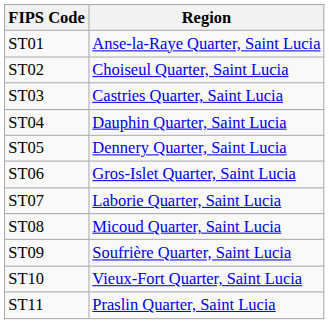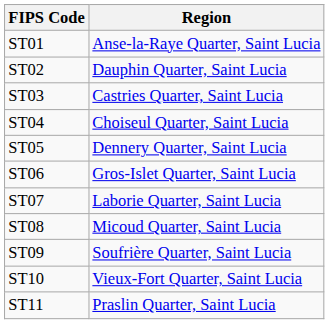 <table class="wikitable">
 <tr>
 <th>FIPS Code</th>
 <th>Region</th>
 </tr>
 <tr>
 <td>ST01</td>
 <td><a href='#'>Anse-la-Raye Quarter, Saint Lucia</a></td>
 </tr>
 <tr>
 <td>ST02</td>
-<td><a href='#'>Choiseul Quarter, Saint Lucia</a></td>
+<td><a href='#'>Dauphin Quarter, Saint Lucia</a></td>
 </tr>
 <tr>
 <td>ST03</td>
 <td><a href='#'>Castries Quarter, Saint Lucia</a></td>
 </tr>
 <tr>
 <td>ST04</td>
-<td><a href='#'>Dauphin Quarter, Saint Lucia</a></td>
+<td><a href='#'>Choiseul Quarter, Saint Lucia</a></td>
 </tr>
 <tr>
 <td>ST05</td>
 <td><a href='#'>Dennery Quarter, Saint Lucia</a></td>
 </tr>
 <tr>
 <td>ST06</td>
 <td><a href='#'>Gros-Islet Quarter, Saint Lucia</a></td>
 </tr>
 <tr>
 <td>ST07</td>
 <td><a href='#'>Laborie Quarter, Saint Lucia</a></td>
 </tr>
 <tr>
 <td>ST08</td>
 <td><a href='#'>Micoud Quarter, Saint Lucia</a></td>
 </tr>
 <tr>
 <td>ST09</td>
 <td><a href='#'>Soufrière Quarter, Saint Lucia</a></td>
 </tr>
 <tr>
 <td>ST10</td>
 <td><a href='#'>Vieux-Fort Quarter, Saint Lucia</a></td>
 </tr>
 <tr>
 <td>ST11</td>
 <td><a href='#'>Praslin Quarter, Saint Lucia</a></td>
 </tr>
 </table>
